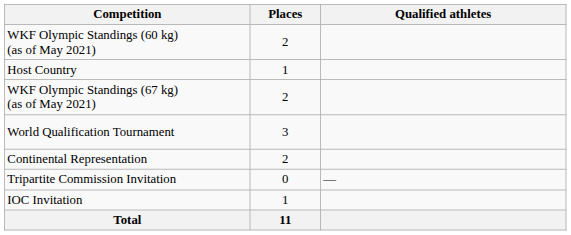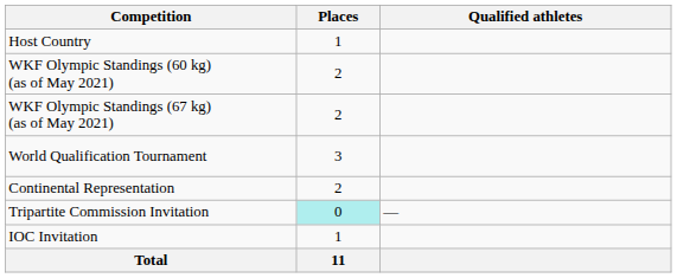 <table class="wikitable">
 <tr>
 <th width=300>Competition</th>
 <th width=80>Places</th>
 <th width=300>Qualified athletes</th>
 </tr>
 <tr>
+<td>Host Country</td>
+<td align=center>1</td>
+<td></td>
+</tr>
+<tr>
 <td>WKF Olympic Standings (60 kg)<br>(as of May 2021)</td>
 <td align=center>2</td>
 <td><br></td>
-</tr>
-<tr>
-<td>Host Country</td>
-<td align=center>1</td>
-<td></td>
 </tr>
 <tr>
 <td>WKF Olympic Standings (67 kg)<br>(as of May 2021)</td>
 <td align=center>2</td>
 <td><br></td>
 </tr>
 <tr>
 <td>World Qualification Tournament</td>
 <td align=center>3</td>
 <td><br><br></td>
 </tr>
 <tr>
 <td>Continental Representation</td>
 <td align=center>2</td>
 <td><br></td>
 </tr>
 <tr>
 <td>Tripartite Commission Invitation</td>
-<td align=center>0</td>
+<td align=center style="background: paleturquoise;">0</td>
 <td>—</td>
 </tr>
 <tr>
 <td>IOC Invitation</td>
 <td align=center>1</td>
 <td></td>
 </tr>
 <tr>
 <th>Total</th>
 <th>11</th>
 <th></th>
 </tr>
 </table>
